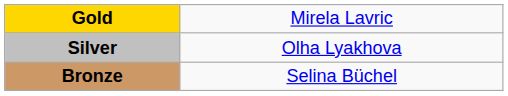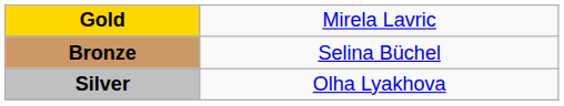 <table class="wikitable" style="text-align:center; " width="35%">
 <tr>
 <td bgcolor="gold"><strong>Gold</strong></td>
 <td><a href='#'>Mirela Lavric</a><br>  <small><em></em></small></td>
 </tr>
 <tr>
+<td bgcolor="CC9966"><strong>Bronze</strong></td>
+<td><a href='#'>Selina Büchel</a><br>  <small><em></em></small></td>
+</tr>
+<tr>
 <td bgcolor="silver"><strong>Silver</strong></td>
 <td><a href='#'>Olha Lyakhova</a><br>  <small><em></em></small></td>
 </tr>
-<tr>
-<td bgcolor="CC9966"><strong>Bronze</strong></td>
-<td><a href='#'>Selina Büchel</a><br>  <small><em></em></small></td>
-</tr>
 </table>
